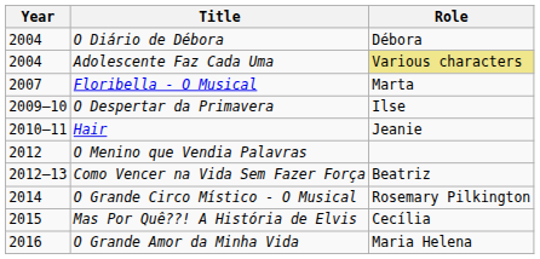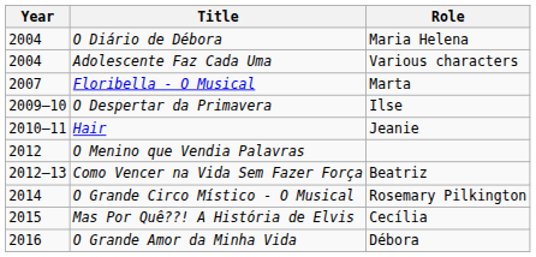 <table class="wikitable">
 <tr>
 <th>Year</th>
 <th>Title</th>
 <th>Role</th>
 </tr>
 <tr>
 <td>2004</td>
 <td><em>O Diário de Débora</em></td>
-<td>Débora</td>
+<td>Maria Helena </td>
 </tr>
 <tr>
 <td>2004</td>
 <td><em>Adolescente Faz Cada Uma</em></td>
-<td style="background: khaki;">Various characters</td>
+<td>Various characters</td>
 </tr>
 <tr>
 <td>2007</td>
 <td><em><a href='#'>Floribella - O Musical</a></em></td>
 <td>Marta</td>
 </tr>
 <tr>
 <td>2009–10</td>
 <td><em>O Despertar da Primavera</em></td>
 <td>Ilse</td>
 </tr>
 <tr>
 <td>2010–11</td>
 <td><em><a href='#'>Hair</a></em></td>
 <td>Jeanie</td>
 </tr>
 <tr>
 <td>2012</td>
 <td><em>O Menino que Vendia Palavras</em></td>
 <td></td>
 </tr>
 <tr>
 <td>2012–13</td>
 <td><em>Como Vencer na Vida Sem Fazer Força</em></td>
 <td>Beatriz </td>
 </tr>
 <tr>
 <td>2014</td>
 <td><em>O Grande Circo Místico - O Musical</em></td>
 <td>Rosemary Pilkington</td>
 </tr>
 <tr>
 <td>2015</td>
 <td><em>Mas Por Quê??! A História de Elvis</em></td>
 <td>Cecília </td>
 </tr>
 <tr>
 <td>2016</td>
 <td><em>O Grande Amor da Minha Vida</em></td>
-<td>Maria Helena </td>
+<td>Débora</td>
 </tr>
 </table>
